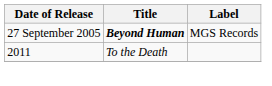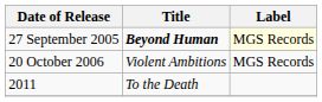 <table class="wikitable">
 <tr>
 <th>Date of Release</th>
 <th>Title</th>
 <th>Label</th>
 </tr>
 <tr>
 <td>27 September 2005</td>
 <td><strong><em>Beyond Human</em></strong></td>
+<td style="background: lightyellow;">MGS Records</td>
+</tr>
+<tr>
+<td>20 October 2006</td>
+<td><em>Violent Ambitions</em></td>
 <td>MGS Records</td>
 </tr>
 <tr>
 <td>2011</td>
 <td><em>To the Death</em></td>
 <td></td>
 </tr>
 <tr>
 </tr>
 </table>
